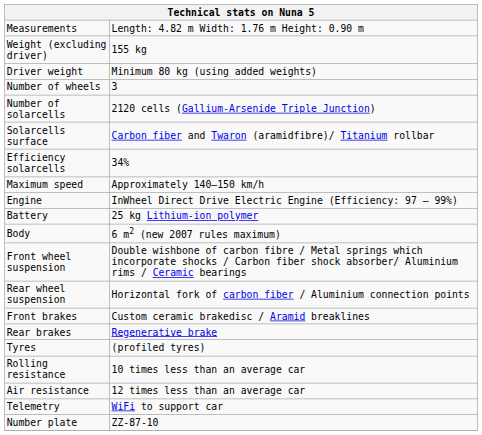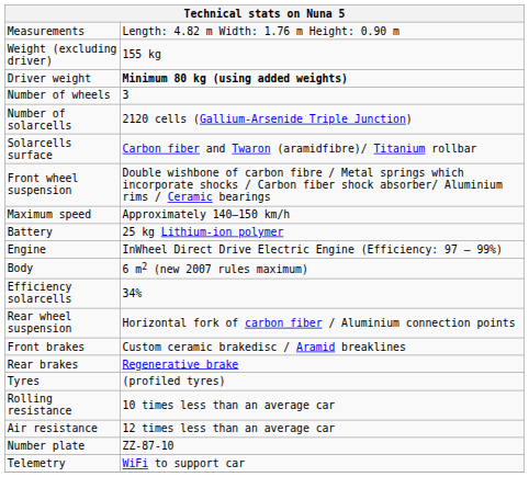 <table class="wikitable" style="width: 50%">
 <tr>
 <th colspan="2">Technical stats on Nuna 5 </th>
 </tr>
 <tr>
 <td>Measurements</td>
 <td>Length: 4.82 m Width: 1.76 m Height: 0.90 m</td>
 </tr>
 <tr>
 <td>Weight (excluding driver)</td>
 <td>155 kg</td>
 </tr>
 <tr>
 <td>Driver weight</td>
-<td>Minimum 80 kg (using added weights)</td>
+<td><strong>Minimum 80 kg (using added weights)</strong></td>
 </tr>
 <tr>
 <td>Number of wheels</td>
 <td>3</td>
 </tr>
 <tr>
 <td>Number of solarcells</td>
 <td>2120 cells (<a href='#'>Gallium‐Arsenide Triple Junction</a>)</td>
 </tr>
 <tr>
 <td>Solarcells surface</td>
 <td><a href='#'>Carbon fiber</a> and <a href='#'>Twaron</a> (aramidfibre)/ <a href='#'>Titanium</a> rollbar</td>
 </tr>
 <tr>
-<td>Efficiency solarcells</td>
-<td>34%</td>
+<td>Front wheel suspension</td>
+<td>Double wishbone of carbon fibre  / Metal springs which incorporate shocks / Carbon fiber shock absorber/ Aluminium rims / <a href='#'>Ceramic</a> bearings</td>
 </tr>
 <tr>
 <td>Maximum speed</td>
 <td>Approximately 140–150 km/h</td>
 </tr>
 <tr>
+<td>Battery</td>
+<td>25 kg <a href='#'>Lithium-ion polymer</a></td>
+</tr>
+<tr>
 <td>Engine</td>
 <td>InWheel Direct Drive Electric Engine (Efficiency: 97 – 99%)</td>
-</tr>
-<tr>
-<td>Battery</td>
-<td>25 kg <a href='#'>Lithium-ion polymer</a></td>
 </tr>
 <tr>
 <td>Body</td>
 <td>6 m<sup>2</sup> (new 2007 rules maximum)</td>
 </tr>
 <tr>
-<td>Front wheel suspension</td>
-<td>Double wishbone of carbon fibre  / Metal springs which incorporate shocks / Carbon fiber shock absorber/ Aluminium rims / <a href='#'>Ceramic</a> bearings</td>
+<td>Efficiency solarcells</td>
+<td>34%</td>
 </tr>
 <tr>
 <td>Rear wheel suspension</td>
 <td>Horizontal fork of <a href='#'>carbon fiber</a> / Aluminium connection points</td>
 </tr>
 <tr>
 <td>Front brakes</td>
 <td>Custom ceramic brakedisc / <a href='#'>Aramid</a> breaklines</td>
 </tr>
 <tr>
 <td>Rear brakes</td>
 <td><a href='#'>Regenerative brake</a></td>
 </tr>
 <tr>
 <td>Tyres</td>
 <td>(profiled tyres)</td>
 </tr>
 <tr>
 <td>Rolling resistance</td>
 <td>10 times less than an average car</td>
 </tr>
 <tr>
 <td>Air resistance</td>
 <td>12 times less than an average car</td>
 </tr>
 <tr>
+<td>Number plate</td>
+<td>ZZ-87-10 </td>
+</tr>
+<tr>
 <td>Telemetry</td>
 <td><a href='#'>WiFi</a> to support car</td>
 </tr>
 <tr>
-<td>Number plate</td>
-<td>ZZ-87-10 </td>
-</tr>
-<tr>
 </tr>
 </table>
